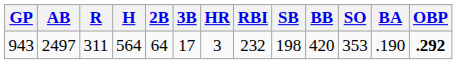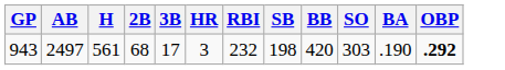 <table class="wikitable">
 <tr>
 <th><a href='#'>GP</a></th>
 <th><a href='#'>AB</a></th>
-<th><a href='#'>R</a></th>
 <th><a href='#'>H</a></th>
 <th><a href='#'>2B</a></th>
 <th><a href='#'>3B</a></th>
 <th><a href='#'>HR</a></th>
 <th><a href='#'>RBI</a></th>
 <th><a href='#'>SB</a></th>
 <th><a href='#'>BB</a></th>
 <th><a href='#'>SO</a></th>
 <th><a href='#'>BA</a></th>
 <th><a href='#'>OBP</a></th>
 </tr>
 <tr align=center>
 <td>943</td>
 <td>2497</td>
-<td>311</td>
-<td>564</td>
-<td>64</td>
+<td>561</td>
+<td>68</td>
 <td>17</td>
 <td>3</td>
 <td>232</td>
 <td>198</td>
 <td>420</td>
-<td>353</td>
+<td>303</td>
 <td>.190</td>
 <td><strong>.292</strong></td>
 </tr>
 </table>
